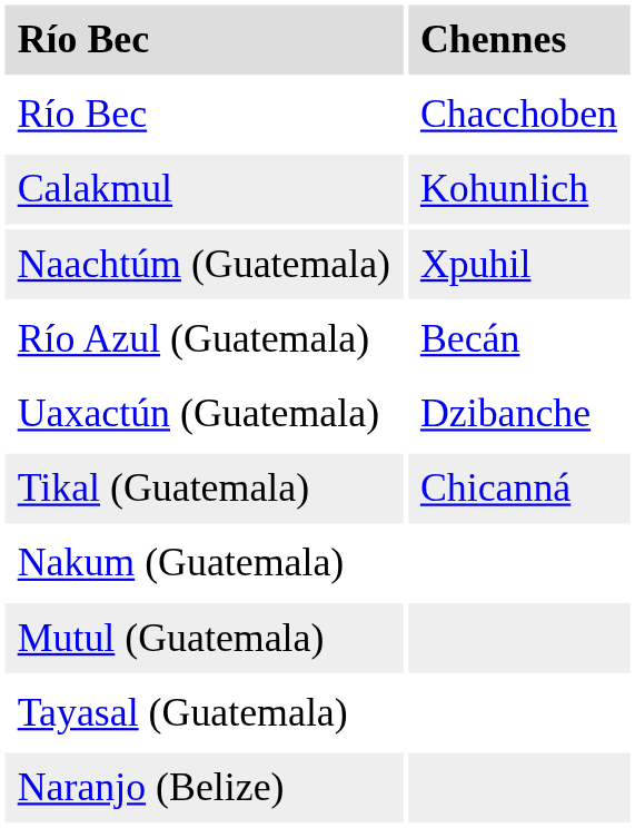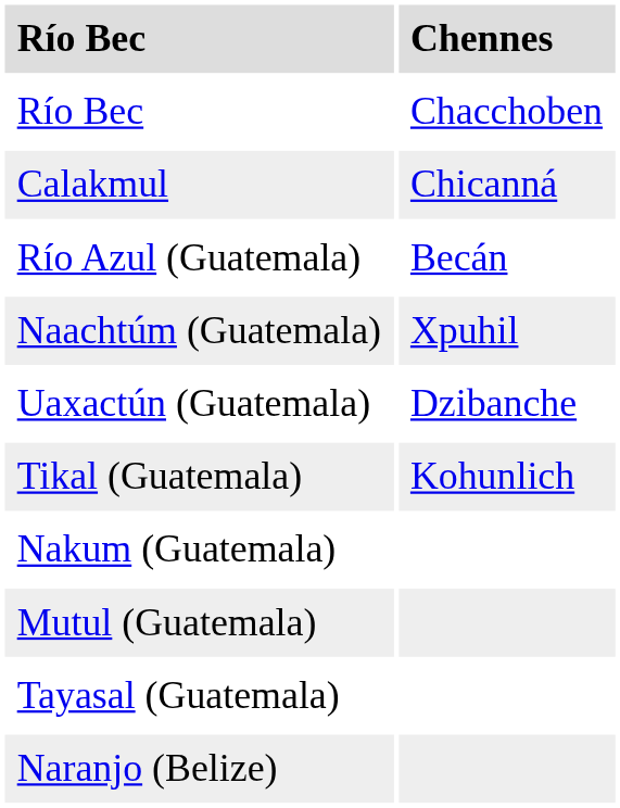 <table cellpadding=5>
 <tr bgcolor="#dddddd">
 <td><strong>Río Bec</strong></td>
 <td><strong>Chennes</strong></td>
 </tr>
 <tr>
 <td><a href='#'>Río Bec</a></td>
 <td><a href='#'>Chacchoben</a></td>
 </tr>
 <tr bgcolor="#eeeeee">
 <td><a href='#'>Calakmul</a></td>
-<td><a href='#'>Kohunlich</a></td>
+<td><a href='#'>Chicanná</a></td>
+</tr>
+<tr>
+<td><a href='#'>Río Azul</a> (Guatemala)</td>
+<td><a href='#'>Becán</a></td>
 </tr>
 <tr bgcolor="#eeeeee">
 <td><a href='#'>Naachtúm</a> (Guatemala)</td>
 <td><a href='#'>Xpuhil</a></td>
-</tr>
-<tr>
-<td><a href='#'>Río Azul</a> (Guatemala)</td>
-<td><a href='#'>Becán</a></td>
 </tr>
 <tr>
 <td><a href='#'>Uaxactún</a> (Guatemala)</td>
 <td><a href='#'>Dzibanche</a></td>
 </tr>
 <tr bgcolor="#eeeeee">
 <td><a href='#'>Tikal</a> (Guatemala)</td>
-<td><a href='#'>Chicanná</a></td>
+<td><a href='#'>Kohunlich</a></td>
 </tr>
 <tr>
 <td><a href='#'>Nakum</a> (Guatemala)</td>
 <td></td>
 </tr>
 <tr bgcolor="#eeeeee">
 <td><a href='#'>Mutul</a> (Guatemala)</td>
 <td></td>
 </tr>
 <tr>
 <td><a href='#'>Tayasal</a> (Guatemala)</td>
 <td></td>
 </tr>
 <tr bgcolor="#eeeeee">
 <td><a href='#'>Naranjo</a> (Belize)</td>
 <td></td>
 </tr>
 </table>
